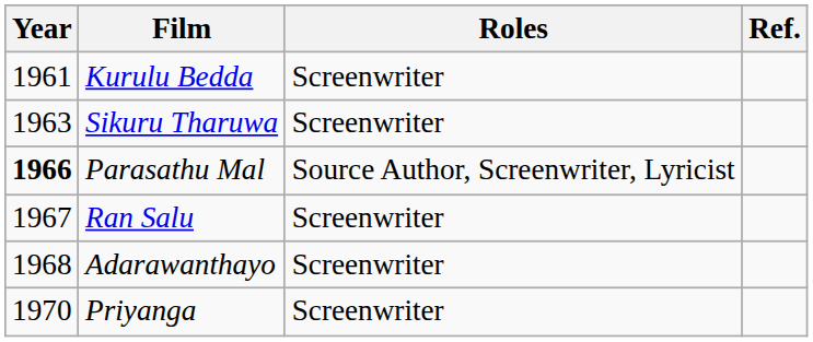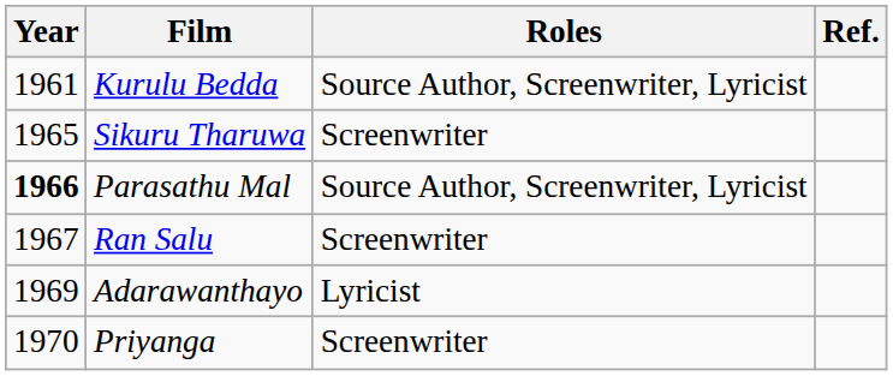 <table class="wikitable">
 <tr>
 <th>Year</th>
 <th>Film</th>
 <th>Roles</th>
 <th>Ref.</th>
 </tr>
 <tr>
 <td>1961</td>
 <td><em><a href='#'>Kurulu Bedda</a></em></td>
-<td>Screenwriter</td>
+<td>Source Author, Screenwriter, Lyricist</td>
 <td></td>
 </tr>
 <tr>
-<td>1963</td>
+<td>1965</td>
 <td><em><a href='#'>Sikuru Tharuwa</a></em></td>
 <td>Screenwriter</td>
 <td></td>
 </tr>
 <tr>
 <td><strong>1966</strong></td>
 <td><em>Parasathu Mal</em></td>
 <td>Source Author, Screenwriter, Lyricist</td>
 <td></td>
 </tr>
 <tr>
 <td>1967</td>
 <td><em><a href='#'>Ran Salu</a></em></td>
 <td>Screenwriter</td>
 <td></td>
 </tr>
 <tr>
-<td>1968</td>
+<td>1969</td>
 <td><em>Adarawanthayo</em></td>
-<td>Screenwriter</td>
+<td>Lyricist</td>
 <td></td>
 </tr>
 <tr>
 <td>1970</td>
 <td><em>Priyanga</em></td>
 <td>Screenwriter</td>
 <td></td>
 </tr>
 </table>
